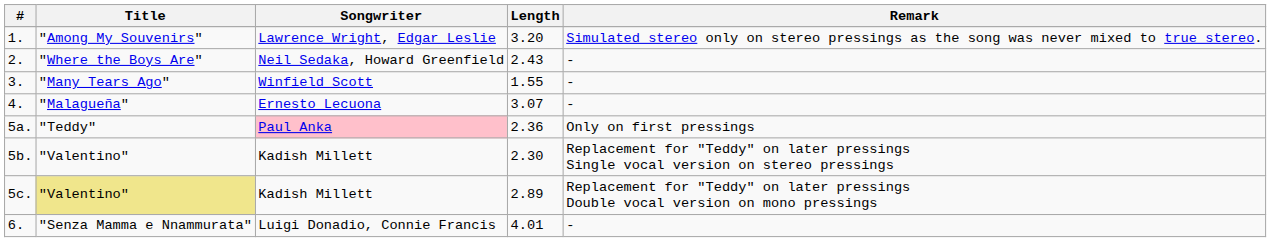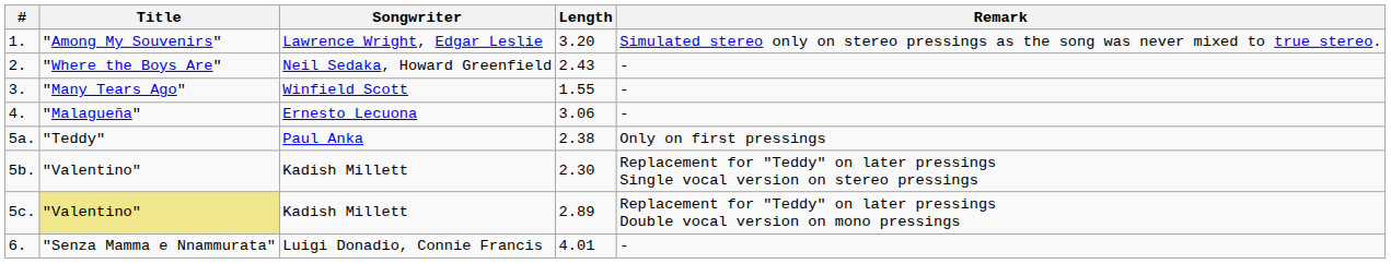 <table class="wikitable">
 <tr>
 <th>#</th>
 <th>Title</th>
 <th>Songwriter</th>
 <th>Length</th>
 <th>Remark</th>
 </tr>
 <tr bgcolor="#ebf5ff">
 </tr>
 <tr>
 <td>1.</td>
 <td>"<a href='#'>Among My Souvenirs</a>"</td>
 <td><a href='#'>Lawrence Wright</a>, <a href='#'>Edgar Leslie</a></td>
 <td>3.20</td>
 <td><a href='#'>Simulated stereo</a> only on stereo pressings as the song was never mixed to <a href='#'>true stereo</a>.</td>
 </tr>
 <tr>
 <td>2.</td>
 <td>"<a href='#'>Where the Boys Are</a>"</td>
 <td><a href='#'>Neil Sedaka</a>, Howard Greenfield</td>
 <td>2.43</td>
 <td>-</td>
 </tr>
 <tr>
 <td>3.</td>
 <td>"<a href='#'>Many Tears Ago</a>"</td>
 <td><a href='#'>Winfield Scott</a></td>
 <td>1.55</td>
 <td>-</td>
 </tr>
 <tr>
 <td>4.</td>
 <td>"<a href='#'>Malagueña</a>"</td>
 <td><a href='#'>Ernesto Lecuona</a></td>
-<td>3.07</td>
+<td>3.06</td>
 <td>-</td>
 </tr>
 <tr>
 <td>5a.</td>
 <td>"Teddy"</td>
-<td style="background: pink;"><a href='#'>Paul Anka</a></td>
-<td>2.36</td>
+<td><a href='#'>Paul Anka</a></td>
+<td>2.38</td>
 <td>Only on first pressings</td>
 </tr>
 <tr>
 <td>5b.</td>
 <td>"Valentino"</td>
 <td>Kadish Millett</td>
 <td>2.30</td>
 <td>Replacement for "Teddy" on later pressings<br>Single vocal version on stereo pressings</td>
 </tr>
 <tr>
 <td>5c.</td>
 <td style="background: khaki;">"Valentino"</td>
 <td>Kadish Millett</td>
 <td>2.89</td>
 <td>Replacement for "Teddy" on later pressings<br>Double vocal version on mono pressings</td>
 </tr>
 <tr>
 <td>6.</td>
 <td>"Senza Mamma e Nnammurata"</td>
 <td>Luigi Donadio, Connie Francis</td>
 <td>4.01</td>
 <td>-</td>
 </tr>
 </table>
